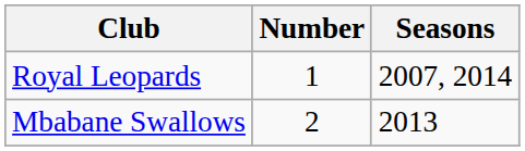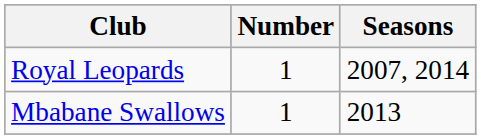 <table class="wikitable sortable">
 <tr>
 <th>Club</th>
 <th>Number</th>
 <th>Seasons</th>
 </tr>
 <tr>
 <td><a href='#'>Royal Leopards</a></td>
 <td style="text-align:center">1</td>
 <td>2007, 2014</td>
 </tr>
 <tr>
 <td><a href='#'>Mbabane Swallows</a></td>
-<td style="text-align:center">2</td>
+<td style="text-align:center">1</td>
 <td>2013</td>
 </tr>
 </table>
